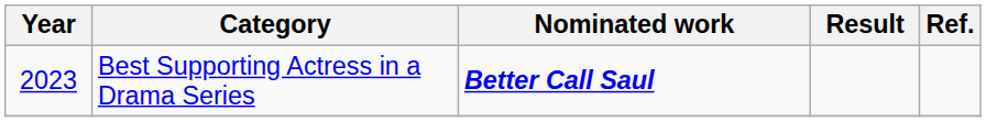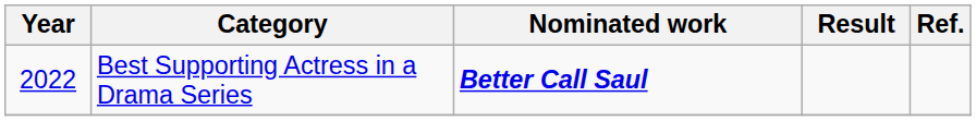 <table class=wikitable sortable>
 <tr>
 <th scope="col" style="width:4em;">Year</th>
 <th scope="col" style="width:28em;">Category</th>
 <th scope="col" style="width:26em;">Nominated work</th>
 <th scope="col" style="width:5em;">Result</th>
 <th>Ref.</th>
 </tr>
 <tr>
-<td style="text-align:center;"><a href='#'>2023</a></td>
+<td style="text-align:center;"><a href='#'>2022</a></td>
 <td><a href='#'>Best Supporting Actress in a Drama Series</a></td>
 <td><strong><em><a href='#'>Better Call Saul</a></em></strong></td>
 <td></td>
 <td style="text-align:center;"></td>
 </tr>
 <tr>
 </tr>
 </table>
